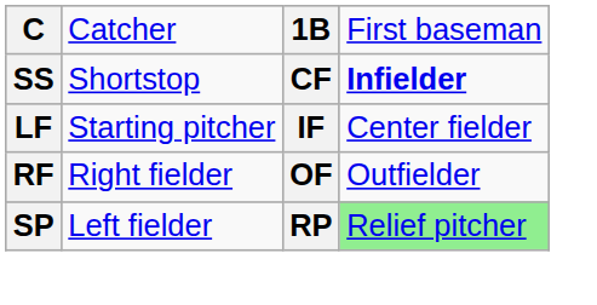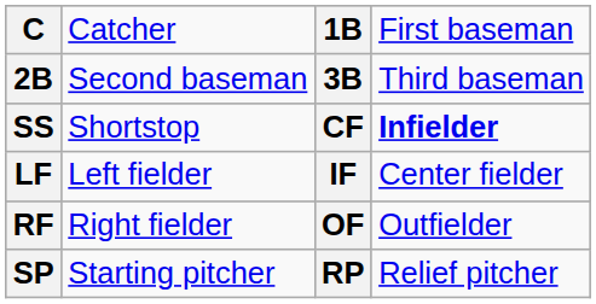 <table class="wikitable">
 <tr>
 <th>C</th>
 <td><a href='#'>Catcher</a></td>
 <th>1B</th>
 <td><a href='#'>First baseman</a></td>
+</tr>
+<tr>
+<th>2B</th>
+<td><a href='#'>Second baseman</a></td>
+<th>3B</th>
+<td><a href='#'>Third baseman</a></td>
 </tr>
 <tr>
 <th>SS</th>
 <td><a href='#'>Shortstop</a></td>
 <th>CF</th>
 <td><strong><a href='#'>Infielder</a></strong></td>
 </tr>
 <tr>
 <th>LF</th>
-<td><a href='#'>Starting pitcher</a></td>
+<td><a href='#'>Left fielder</a></td>
 <th>IF</th>
 <td><a href='#'>Center fielder</a></td>
 </tr>
 <tr>
 <th>RF</th>
 <td><a href='#'>Right fielder</a></td>
 <th>OF</th>
 <td><a href='#'>Outfielder</a></td>
 </tr>
 <tr>
 <th>SP</th>
-<td><a href='#'>Left fielder</a></td>
+<td><a href='#'>Starting pitcher</a></td>
 <th>RP</th>
-<td style="background: lightgreen;"><a href='#'>Relief pitcher</a></td>
+<td><a href='#'>Relief pitcher</a></td>
 </tr>
 </table>
